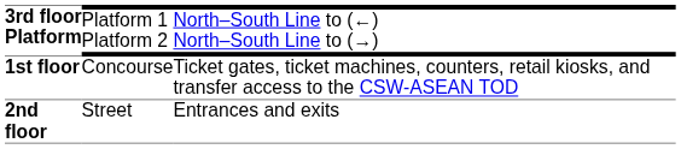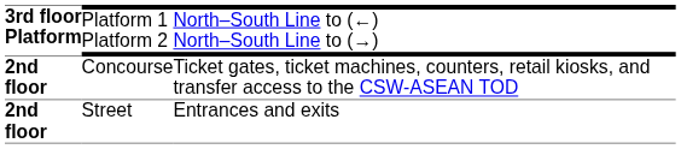 <table table border=0 cellspacing=0 cellpadding=0>
 <tr>
 <td style="border-top:solid 1px gray; border-bottom:solid 1px gray;" rowspan=4 valign=top><strong>3rd floor</strong><br><strong>Platform</strong></td>
 <td style="border:solid 2px black;" colspan=2 align=center></td>
 </tr>
 <tr>
 <td valign=top>Platform 1</td>
 <td valign=top> <a href='#'>North–South Line</a> to  (←)</td>
 </tr>
 <tr>
 <td valign=top>Platform 2</td>
 <td valign=top> <a href='#'>North–South Line</a> to  (→)</td>
 </tr>
 <tr>
 <td style="border:solid 2px black;" colspan=2 align=center></td>
 </tr>
 <tr>
-<td style="border-bottom:solid 1px gray;" valign=top><strong>1st floor</strong></td>
+<td style="border-bottom:solid 1px gray;" width=50 valign=top><strong>2nd floor</strong></td>
 <td style="border-bottom:solid 1px gray;" width=75 valign=top>Concourse</td>
 <td style="border-bottom:solid 1px gray;" width=425 valign=top>Ticket gates, ticket machines, counters, retail kiosks, and transfer access to the <a href='#'>CSW-ASEAN TOD</a></td>
 </tr>
 <tr>
 <td style="border-bottom:solid 1px gray;" width=50 valign=top><strong>2nd floor</strong></td>
 <td style="border-bottom:solid 1px gray;" valign=top>Street</td>
 <td style="border-bottom:solid 1px gray;" valign=top>Entrances and exits</td>
 </tr>
 </table>
